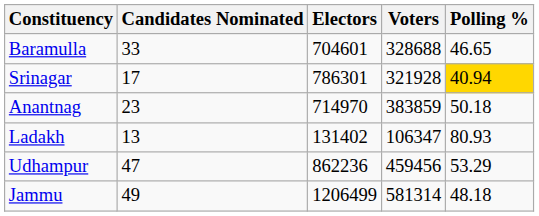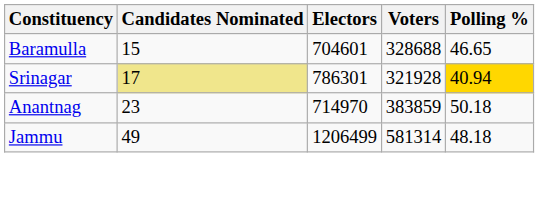 <table class="wikitable">
 <tr>
 <th>Constituency</th>
 <th>Candidates Nominated</th>
 <th>Electors</th>
 <th>Voters</th>
 <th>Polling %</th>
 </tr>
 <tr>
 <td><a href='#'>Baramulla</a></td>
-<td>33</td>
+<td>15</td>
 <td>704601</td>
 <td>328688</td>
 <td>46.65</td>
 </tr>
 <tr>
 <td><a href='#'>Srinagar</a></td>
-<td>17</td>
+<td style="background: khaki;">17</td>
 <td>786301</td>
 <td>321928</td>
 <td style="background: gold;">40.94</td>
 </tr>
 <tr>
 <td><a href='#'>Anantnag</a></td>
 <td>23</td>
 <td>714970</td>
 <td>383859</td>
 <td>50.18</td>
 </tr>
 <tr>
-<td><a href='#'>Ladakh</a></td>
-<td>13</td>
-<td>131402</td>
-<td>106347</td>
-<td>80.93</td>
-</tr>
-<tr>
-<td><a href='#'>Udhampur</a></td>
-<td>47</td>
-<td>862236</td>
-<td>459456</td>
-<td>53.29</td>
-</tr>
-<tr>
 <td><a href='#'>Jammu</a></td>
 <td>49</td>
 <td>1206499</td>
 <td>581314</td>
 <td>48.18</td>
 </tr>
 </table>
